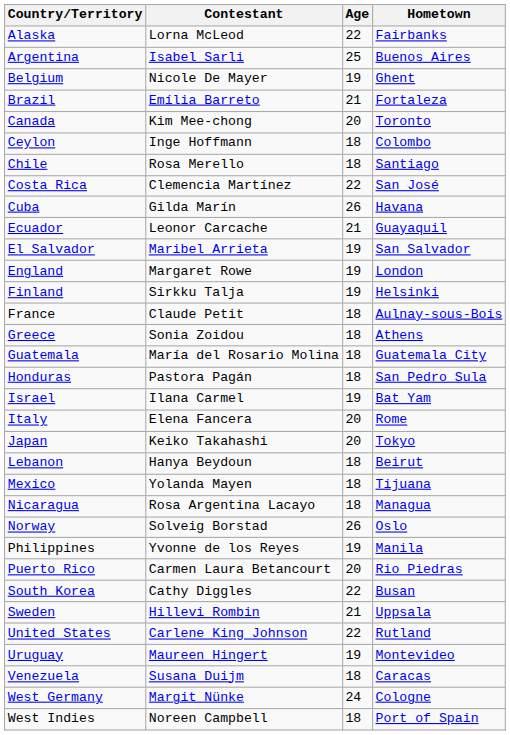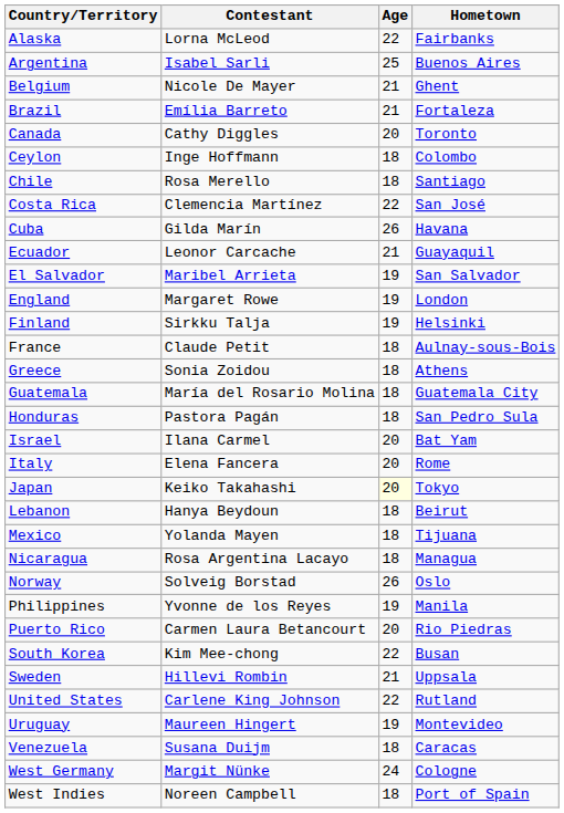 <table class="wikitable sortable" style="font-size: 95%;">
 <tr>
 <th>Country/Territory</th>
 <th>Contestant</th>
 <th>Age</th>
 <th>Hometown</th>
 </tr>
 <tr>
 <td> <a href='#'>Alaska</a></td>
 <td>Lorna McLeod</td>
 <td>22</td>
 <td><a href='#'>Fairbanks</a></td>
 </tr>
 <tr>
 <td> <a href='#'>Argentina</a></td>
 <td><a href='#'>Isabel Sarli</a></td>
 <td>25</td>
 <td><a href='#'>Buenos Aires</a></td>
 </tr>
 <tr>
 <td> <a href='#'>Belgium</a></td>
 <td>Nicole De Mayer</td>
-<td>19</td>
+<td>21</td>
 <td><a href='#'>Ghent</a></td>
 </tr>
 <tr>
 <td> <a href='#'>Brazil</a></td>
 <td><a href='#'>Emília Barreto</a></td>
 <td>21</td>
 <td><a href='#'>Fortaleza</a></td>
 </tr>
 <tr>
 <td> <a href='#'>Canada</a></td>
-<td>Kim Mee-chong</td>
+<td>Cathy Diggles</td>
 <td>20</td>
 <td><a href='#'>Toronto</a></td>
 </tr>
 <tr>
 <td> <a href='#'>Ceylon</a></td>
 <td>Inge Hoffmann</td>
 <td>18</td>
 <td><a href='#'>Colombo</a></td>
 </tr>
 <tr>
 <td> <a href='#'>Chile</a></td>
 <td>Rosa Merello</td>
 <td>18</td>
 <td><a href='#'>Santiago</a></td>
 </tr>
 <tr>
 <td> <a href='#'>Costa Rica</a></td>
 <td>Clemencia Martínez</td>
 <td>22</td>
 <td><a href='#'>San José</a></td>
 </tr>
 <tr>
 <td> <a href='#'>Cuba</a></td>
 <td>Gilda Marín</td>
 <td>26</td>
 <td><a href='#'>Havana</a></td>
 </tr>
 <tr>
 <td> <a href='#'>Ecuador</a></td>
 <td>Leonor Carcache</td>
 <td>21</td>
 <td><a href='#'>Guayaquil</a></td>
 </tr>
 <tr>
 <td> <a href='#'>El Salvador</a></td>
 <td><a href='#'>Maribel Arrieta</a></td>
 <td>19</td>
 <td><a href='#'>San Salvador</a></td>
 </tr>
 <tr>
 <td> <a href='#'>England</a></td>
 <td>Margaret Rowe</td>
 <td>19</td>
 <td><a href='#'>London</a></td>
 </tr>
 <tr>
 <td> <a href='#'>Finland</a></td>
 <td>Sirkku Talja</td>
 <td>19</td>
 <td><a href='#'>Helsinki</a></td>
 </tr>
 <tr>
 <td> France</td>
 <td>Claude Petit</td>
 <td>18</td>
 <td><a href='#'>Aulnay-sous-Bois</a></td>
 </tr>
 <tr>
 <td> <a href='#'>Greece</a></td>
 <td>Sonia Zoidou</td>
 <td>18</td>
 <td><a href='#'>Athens</a></td>
 </tr>
 <tr>
 <td> <a href='#'>Guatemala</a></td>
 <td>María del Rosario Molina</td>
 <td>18</td>
 <td><a href='#'>Guatemala City</a></td>
 </tr>
 <tr>
 <td> <a href='#'>Honduras</a></td>
 <td>Pastora Pagán</td>
 <td>18</td>
 <td><a href='#'>San Pedro Sula</a></td>
 </tr>
 <tr>
 <td> <a href='#'>Israel</a></td>
 <td>Ilana Carmel</td>
-<td>19</td>
+<td>20</td>
 <td><a href='#'>Bat Yam</a></td>
 </tr>
 <tr>
 <td> <a href='#'>Italy</a></td>
 <td>Elena Fancera</td>
 <td>20</td>
 <td><a href='#'>Rome</a></td>
 </tr>
 <tr>
 <td> <a href='#'>Japan</a></td>
 <td>Keiko Takahashi</td>
-<td>20</td>
+<td style="background: lightyellow;">20</td>
 <td><a href='#'>Tokyo</a></td>
 </tr>
 <tr>
 <td> <a href='#'>Lebanon</a></td>
 <td>Hanya Beydoun</td>
 <td>18</td>
 <td><a href='#'>Beirut</a></td>
 </tr>
 <tr>
 <td> <a href='#'>Mexico</a></td>
 <td>Yolanda Mayen</td>
 <td>18</td>
 <td><a href='#'>Tijuana</a></td>
 </tr>
 <tr>
 <td> <a href='#'>Nicaragua</a></td>
 <td>Rosa Argentina Lacayo</td>
 <td>18</td>
 <td><a href='#'>Managua</a></td>
 </tr>
 <tr>
 <td> <a href='#'>Norway</a></td>
 <td>Solveig Borstad</td>
 <td>26</td>
 <td><a href='#'>Oslo</a></td>
 </tr>
 <tr>
 <td> Philippines</td>
 <td>Yvonne de los Reyes</td>
 <td>19</td>
 <td><a href='#'>Manila</a></td>
 </tr>
 <tr>
 <td> <a href='#'>Puerto Rico</a></td>
 <td>Carmen Laura Betancourt</td>
 <td>20</td>
 <td><a href='#'>Rio Piedras</a></td>
 </tr>
 <tr>
 <td> <a href='#'>South Korea</a> </td>
-<td>Cathy Diggles</td>
+<td>Kim Mee-chong</td>
 <td>22</td>
 <td><a href='#'>Busan</a></td>
 </tr>
 <tr>
 <td> <a href='#'>Sweden</a></td>
 <td><a href='#'>Hillevi Rombin</a></td>
 <td>21</td>
 <td><a href='#'>Uppsala</a></td>
 </tr>
 <tr>
 <td> <a href='#'>United States</a></td>
 <td><a href='#'>Carlene King Johnson</a></td>
 <td>22</td>
 <td><a href='#'>Rutland</a></td>
 </tr>
 <tr>
 <td> <a href='#'>Uruguay</a></td>
 <td><a href='#'>Maureen Hingert</a></td>
 <td>19</td>
 <td><a href='#'>Montevideo</a></td>
 </tr>
 <tr>
 <td> <a href='#'>Venezuela</a></td>
 <td><a href='#'>Susana Duijm</a></td>
 <td>18</td>
 <td><a href='#'>Caracas</a></td>
 </tr>
 <tr>
 <td> <a href='#'>West Germany</a></td>
 <td><a href='#'>Margit Nünke</a></td>
 <td>24</td>
 <td><a href='#'>Cologne</a></td>
 </tr>
 <tr>
 <td> West Indies</td>
 <td>Noreen Campbell</td>
 <td>18</td>
 <td><a href='#'>Port of Spain</a></td>
 </tr>
 </table>
